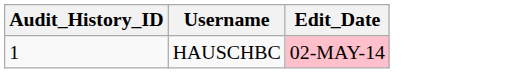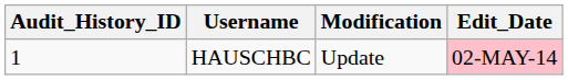 <table class="wikitable">
 <tr>
 <th>Audit_History_ID</th>
 <th>Username</th>
+<th>Modification</th>
 <th>Edit_Date</th>
 </tr>
 <tr>
 <td>1</td>
 <td>HAUSCHBC</td>
+<td>Update</td>
 <td style="background: pink;">02-MAY-14</td>
 </tr>
 </table>
